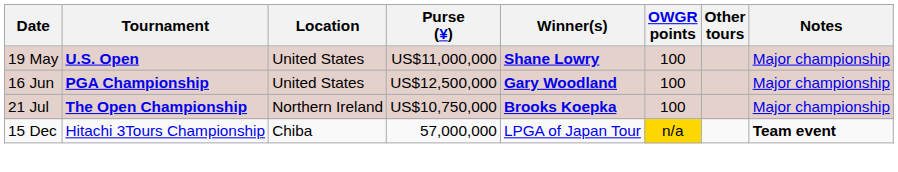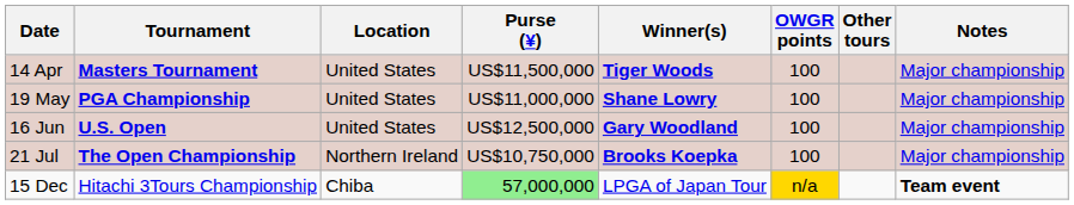 <table class="wikitable" style="font-size:95%">
 <tr>
 <th>Date</th>
 <th>Tournament</th>
 <th>Location</th>
 <th>Purse<br>(<a href='#'>¥</a>)</th>
 <th>Winner(s)</th>
 <th><a href='#'>OWGR</a><br>points</th>
 <th>Other<br>tours</th>
 <th>Notes</th>
 </tr>
 <tr style="background:#e5d1cb;">
+<td>14 Apr</td>
+<td><strong><a href='#'>Masters Tournament</a></strong></td>
+<td>United States</td>
+<td align=right>US$11,500,000</td>
+<td> <strong><a href='#'>Tiger Woods</a></strong></td>
+<td align=center>100</td>
+<td></td>
+<td><a href='#'>Major championship</a></td>
+</tr>
+<tr style="background:#e5d1cb;">
 <td>19 May</td>
-<td><strong><a href='#'>U.S. Open</a></strong></td>
+<td><strong><a href='#'>PGA Championship</a></strong></td>
 <td>United States</td>
 <td align=right>US$11,000,000</td>
 <td> <strong><a href='#'>Shane Lowry</a></strong></td>
 <td align=center>100</td>
 <td></td>
 <td><a href='#'>Major championship</a></td>
 </tr>
 <tr style="background:#e5d1cb;">
 <td>16 Jun</td>
-<td><strong><a href='#'>PGA Championship</a></strong></td>
+<td><strong><a href='#'>U.S. Open</a></strong></td>
 <td>United States</td>
 <td align=right>US$12,500,000</td>
 <td> <strong><a href='#'>Gary Woodland</a></strong></td>
 <td align=center>100</td>
 <td></td>
 <td><a href='#'>Major championship</a></td>
 </tr>
 <tr style="background:#e5d1cb;">
 <td>21 Jul</td>
 <td><strong><a href='#'>The Open Championship</a></strong></td>
 <td>Northern Ireland</td>
 <td align=right>US$10,750,000</td>
 <td> <strong><a href='#'>Brooks Koepka</a></strong></td>
 <td align=center>100</td>
 <td></td>
 <td><a href='#'>Major championship</a></td>
 </tr>
 <tr>
 <td>15 Dec</td>
 <td><a href='#'>Hitachi 3Tours Championship</a></td>
 <td>Chiba</td>
-<td align=right>57,000,000</td>
+<td align=right style="background: lightgreen;">57,000,000</td>
 <td><a href='#'>LPGA of Japan Tour</a></td>
 <td align=center style="background: gold;">n/a</td>
 <td></td>
 <td><strong>Team event</strong></td>
 </tr>
 </table>
